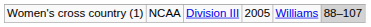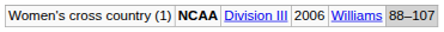 <table class="wikitable">
 <tr>
 </tr>
 <tr align="center">
 <td rowspan="1">Women's cross country (1)</td>
-<td rowspan="1">NCAA</td>
+<td rowspan="1"><strong>NCAA</strong></td>
 <td rowspan="1"><a href='#'>Division III</a></td>
-<td>2005</td>
+<td>2006</td>
 <td><a href='#'>Williams</a></td>
 <td style="background: lightgrey;">88–107</td>
 </tr>
 </table>
